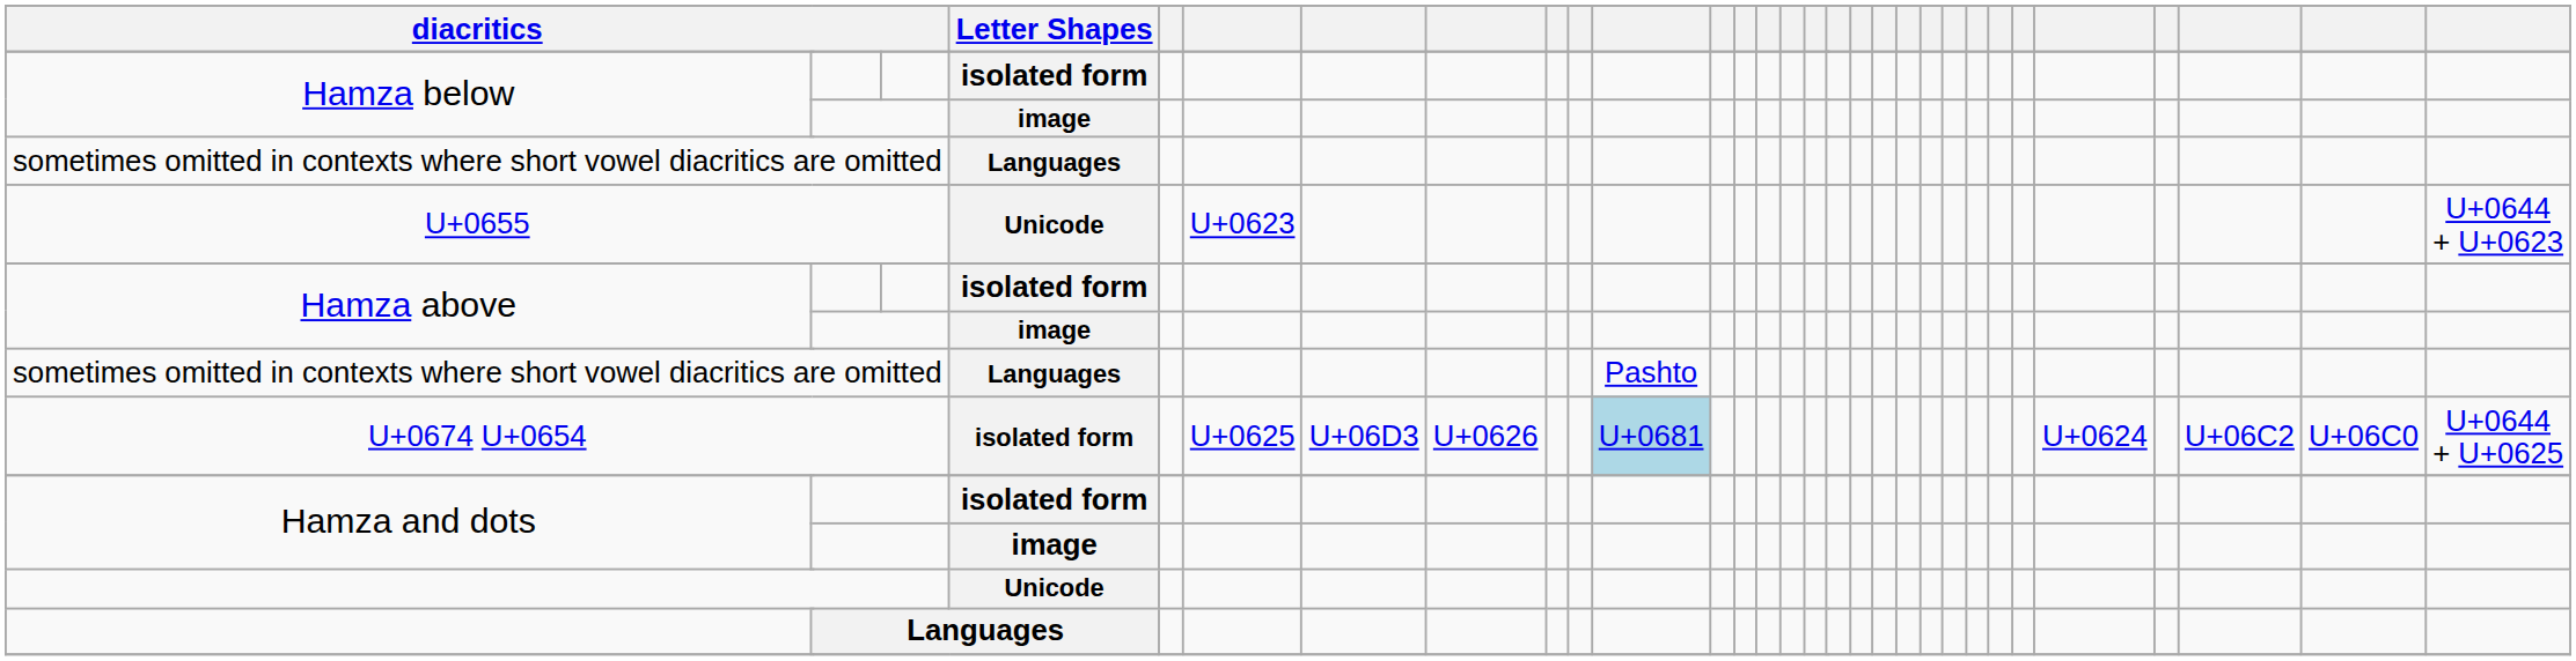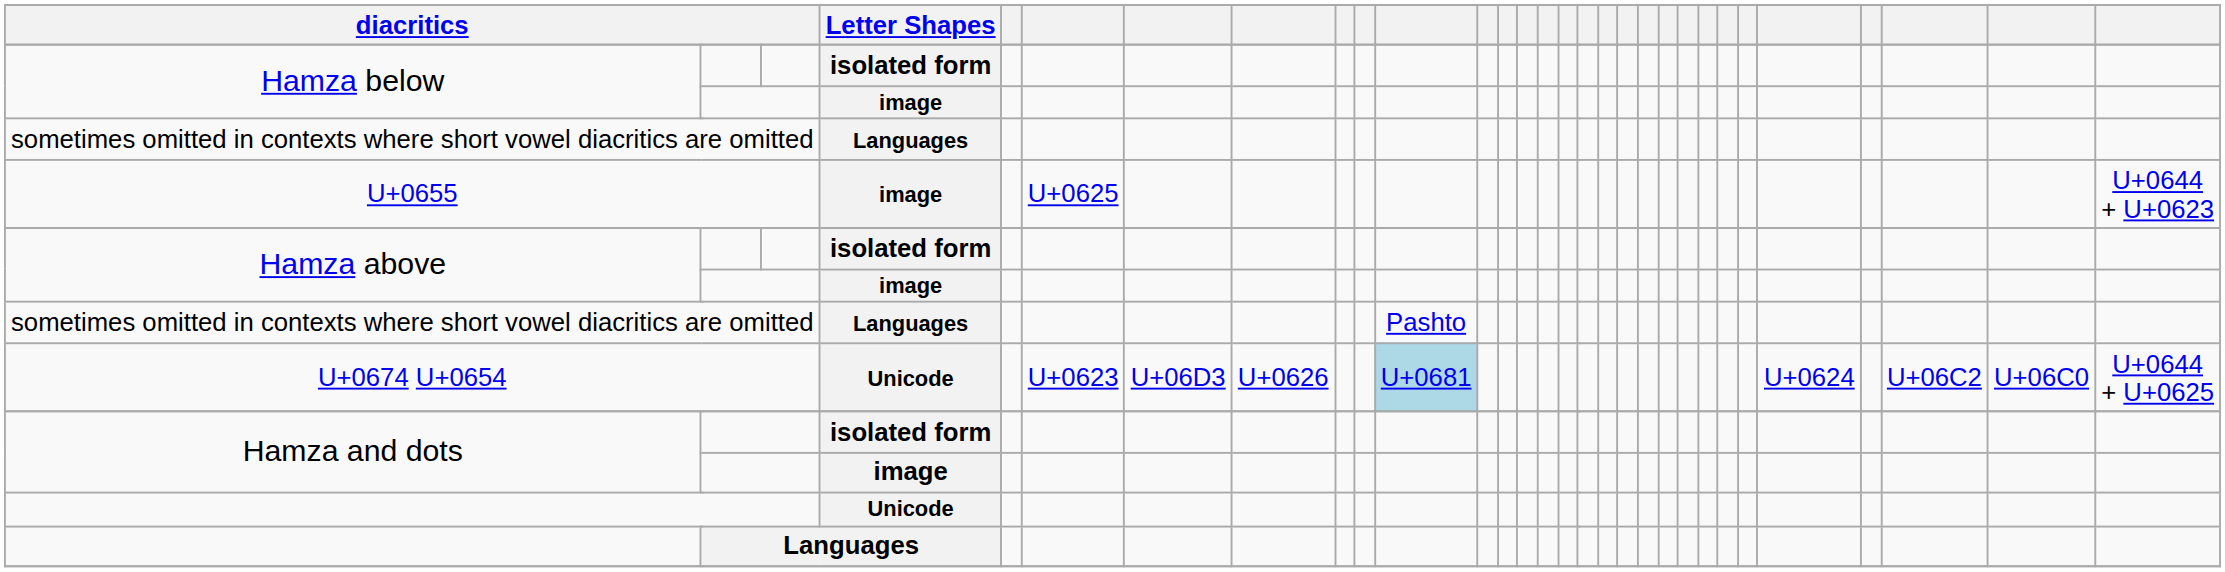 <table class="wikitable" style="text-align:center;">
 <tr>
 </tr>
 <tr>
 <th colspan=4 style="font-size:85%;"><a href='#'>diacritics</a> </th>
 <th colspan=1 style="font-size:85%;"><a href='#'>Letter Shapes</a> </th>
 <th style="font-size:150%;"></th>
 <th style="font-size:150%;"></th>
 <th style="font-size:150%;"></th>
 <th style="font-size:150%;"></th>
 <th style="font-size:150%;"></th>
 <th style="font-size:150%;"></th>
 <th style="font-size:150%;"></th>
 <th style="font-size:150%;"></th>
 <th style="font-size:150%;"></th>
 <th style="font-size:150%;"></th>
 <th style="font-size:150%;"></th>
 <th colspan=2 style="font-size:150%;"></th>
 <th colspan=2 style="font-size:150%;"></th>
 <th style="font-size:150%;"></th>
 <th style="font-size:150%;"></th>
 <th style="font-size:150%;"></th>
 <th style="font-size:150%;"></th>
 <th style="font-size:150%;"></th>
 <th style="font-size:150%;"></th>
 <th style="font-size:150%;"></th>
 <th style="font-size:150%;"></th>
 <th style="font-size:150%;"></th>
 <th style="font-size:150%;"></th>
 <th style="font-size:150%;"></th>
 <th style="font-size:150%;"></th>
 <th style="font-size:150%;"></th>
 </tr>
 <tr>
 </tr>
 <tr>
 <td colspan=2 rowspan=2><a href='#'>Hamza</a> below</td>
 <td style="font-size:150%;"></td>
 <td style="font-size:150%;"></td>
 <th colspan=1 style="font-size:85%;">isolated form</th>
 <td style="font-size:150%;color:#E3E6EB;"></td>
 <td style="font-size:150%;"></td>
 <td style="font-size:150%;color:#E3E6EB;"></td>
 <td style="font-size:150%;color:#E3E6EB;"></td>
 <td style="font-size:150%;color:#E3E6EB;"></td>
 <td style="font-size:150%;color:#E3E6EB;"></td>
 <td style="font-size:150%;color:#E3E6EB;"></td>
 <td style="font-size:150%;color:#E3E6EB;"></td>
 <td style="font-size:150%;color:#E3E6EB;"></td>
 <td style="font-size:150%;color:#E3E6EB;"></td>
 <td style="font-size:150%;color:#E3E6EB;"></td>
 <td colspan=2 style="font-size:150%;color:#E3E6EB;"></td>
 <td colspan=2 style="font-size:150%;color:#E3E6EB;"></td>
 <td style="font-size:150%;color:#E3E6EB;"></td>
 <td style="font-size:150%;color:#E3E6EB;"></td>
 <td style="font-size:150%;color:#E3E6EB;"></td>
 <td style="font-size:150%;color:#E3E6EB;"></td>
 <td style="font-size:150%;color:#E3E6EB;"></td>
 <td style="font-size:150%;color:#E3E6EB;"></td>
 <td style="font-size:150%;color:#E3E6EB;"></td>
 <td style="font-size:150%;color:#E3E6EB;"></td>
 <td style="font-size:150%;color:#E3E6EB;"></td>
 <td style="font-size:150%;color:#E3E6EB;"></td>
 <td style="font-size:150%;color:#E3E6EB;"></td>
 <td style="font-size:150%;color:#E3E6EB;"></td>
 <td style="font-size:150%;"></td>
 </tr>
 <tr style="font-size:85%;">
 <td colspan=2></td>
 <th colspan=1 style="font-size:85%;">image</th>
 <td></td>
 <td></td>
 <td></td>
 <td></td>
 <td></td>
 <td></td>
 <td></td>
 <td></td>
 <td></td>
 <td></td>
 <td></td>
 <td colspan=2></td>
 <td colspan=2></td>
 <td></td>
 <td></td>
 <td></td>
 <td></td>
 <td></td>
 <td></td>
 <td></td>
 <td></td>
 <td></td>
 <td></td>
 <td></td>
 <td></td>
 <td style="white-space:nowrap"></td>
 </tr>
 <tr style="font-size:85%;">
 <td colspan=4>sometimes omitted in contexts where short vowel diacritics are omitted</td>
 <th colspan=1 style="font-size:85%;">Languages</th>
 <td></td>
 <td></td>
 <td></td>
 <td></td>
 <td></td>
 <td></td>
 <td></td>
 <td></td>
 <td></td>
 <td></td>
 <td></td>
 <td colspan=2></td>
 <td colspan=2></td>
 <td></td>
 <td></td>
 <td></td>
 <td></td>
 <td></td>
 <td></td>
 <td></td>
 <td></td>
 <td></td>
 <td></td>
 <td></td>
 <td></td>
 <td style="white-space:nowrap"></td>
 </tr>
 <tr style="font-size:85%;">
 <td colspan=4 style="white-space:nowrap;"> <a href='#'>U+0655</a></td>
-<th colspan=1 style="font-size:85%;">Unicode</th>
+<th colspan=1 style="font-size:85%;">image</th>
 <td></td>
-<td> <a href='#'>U+0623</a></td>
+<td> <a href='#'>U+0625</a></td>
 <td></td>
 <td></td>
 <td></td>
 <td></td>
 <td></td>
 <td></td>
 <td></td>
 <td></td>
 <td></td>
 <td colspan=2></td>
 <td colspan=2></td>
 <td></td>
 <td></td>
 <td></td>
 <td></td>
 <td></td>
 <td></td>
 <td></td>
 <td></td>
 <td></td>
 <td></td>
 <td></td>
 <td></td>
 <td style="white-space:nowrap">  <a href='#'>U+0644</a> <br> +  <a href='#'>U+0623</a></td>
 </tr>
 <tr>
 </tr>
 <tr>
 <td colspan=2 rowspan=2><a href='#'>Hamza</a> above</td>
 <td style="font-size:150%;"></td>
 <td style="font-size:150%;"></td>
 <th colspan=1 style="font-size:85%;">isolated form</th>
 <td style="font-size:150%;color:#E3E6EB;"></td>
 <td style="font-size:150%;"></td>
 <td style="font-size:150%;"></td>
 <td style="font-size:150%;"></td>
 <td style="font-size:150%;color:#E3E6EB;"></td>
 <td style="font-size:150%;color:#E3E6EB;"></td>
 <td style="font-size:150%;"></td>
 <td style="font-size:150%;color:#E3E6EB;"></td>
 <td style="font-size:150%;color:#E3E6EB;"></td>
 <td style="font-size:150%;color:#E3E6EB;"></td>
 <td style="font-size:150%;color:#E3E6EB;"></td>
 <td colspan=2 style="font-size:150%;color:#E3E6EB;"></td>
 <td colspan=2 style="font-size:150%;color:#E3E6EB;"></td>
 <td style="font-size:150%;color:#E3E6EB;"></td>
 <td style="font-size:150%;color:#E3E6EB;"></td>
 <td style="font-size:150%;color:#E3E6EB;"></td>
 <td style="font-size:150%;color:#E3E6EB;"></td>
 <td style="font-size:150%;color:#E3E6EB;"></td>
 <td style="font-size:150%;color:#E3E6EB;"></td>
 <td style="font-size:150%;color:#E3E6EB;"></td>
 <td style="font-size:150%;color:#E3E6EB;"></td>
 <td style="font-size:150%;"></td>
 <td style="font-size:150%;color:#E3E6EB;"></td>
 <td style="font-size:150%;"></td>
 <td style="font-size:150%;"></td>
 <td style="font-size:150%;"></td>
 </tr>
 <tr style="font-size:85%;">
 <td colspan=2></td>
 <th colspan=1 style="font-size:85%;">image</th>
 <td></td>
 <td></td>
 <td></td>
 <td></td>
 <td></td>
 <td></td>
 <td></td>
 <td></td>
 <td></td>
 <td></td>
 <td></td>
 <td colspan=2></td>
 <td colspan=2></td>
 <td></td>
 <td></td>
 <td></td>
 <td></td>
 <td></td>
 <td></td>
 <td></td>
 <td></td>
 <td></td>
 <td></td>
 <td></td>
 <td></td>
 <td style="white-space:nowrap"></td>
 </tr>
 <tr style="font-size:85%;">
 <td colspan=4>sometimes omitted in contexts where short vowel diacritics are omitted</td>
 <th colspan=1 style="font-size:85%;">Languages</th>
 <td></td>
 <td></td>
 <td></td>
 <td></td>
 <td></td>
 <td></td>
 <td> <a href='#'>Pashto</a></td>
 <td></td>
 <td></td>
 <td></td>
 <td></td>
 <td colspan=2></td>
 <td colspan=2></td>
 <td></td>
 <td></td>
 <td></td>
 <td></td>
 <td></td>
 <td></td>
 <td></td>
 <td></td>
 <td></td>
 <td></td>
 <td></td>
 <td></td>
 <td style="white-space:nowrap"></td>
 </tr>
 <tr style="font-size:85%;">
 <td colspan=4 style="white-space:nowrap;"> <a href='#'>U+0674</a>  <a href='#'>U+0654</a> </td>
-<th colspan=1 style="font-size:85%;">isolated form</th>
+<th colspan=1 style="font-size:85%;">Unicode</th>
 <td></td>
-<td> <a href='#'>U+0625</a></td>
+<td> <a href='#'>U+0623</a></td>
 <td> <a href='#'>U+06D3</a></td>
 <td>  <a href='#'>U+0626</a></td>
 <td></td>
 <td></td>
 <td style="background: lightblue;">  <a href='#'>U+0681</a></td>
 <td></td>
 <td></td>
 <td></td>
 <td></td>
 <td colspan=2></td>
 <td colspan=2></td>
 <td></td>
 <td></td>
 <td></td>
 <td></td>
 <td></td>
 <td></td>
 <td></td>
 <td></td>
 <td>  <a href='#'>U+0624</a></td>
 <td></td>
 <td>  <a href='#'>U+06C2</a></td>
 <td>  <a href='#'>U+06C0</a></td>
 <td style="white-space:nowrap">  <a href='#'>U+0644</a> <br> +  <a href='#'>U+0625</a></td>
 </tr>
 <tr>
 </tr>
 <tr>
 <td colspan=2 rowspan=2>Hamza and dots</td>
 <td colspan=2 style="font-size:200%;"></td>
 <th colspan=1 style="font-size:85%;">isolated form</th>
 <td style="font-size:150%;color:#E3E6EB;"></td>
 <td style="font-size:150%;color:#E3E6EB;"></td>
 <td style="font-size:150%;color:#E3E6EB;"></td>
 <td style="font-size:150%;color:#E3E6EB;"></td>
 <td style="font-size:150%;color:#E3E6EB;"></td>
 <td style="font-size:150%;color:#E3E6EB;"></td>
 <td style="font-size:150%;color:#E3E6EB;"></td>
 <td style="font-size:150%;color:#E3E6EB;"></td>
 <td style="font-size:150%;color:#E3E6EB;"></td>
 <td style="font-size:150%;color:#E3E6EB;"></td>
 <td style="font-size:150%;color:#E3E6EB;"></td>
 <td colspan=2 style="font-size:150%;color:#E3E6EB;"></td>
 <td colspan=2 style="font-size:150%;color:#E3E6EB;"></td>
 <td style="font-size:150%;color:#E3E6EB;"></td>
 <td style="font-size:150%;color:#E3E6EB;"></td>
 <td style="font-size:150%;color:#E3E6EB;"></td>
 <td style="font-size:150%;color:#E3E6EB;"></td>
 <td style="font-size:150%;color:#E3E6EB;"></td>
 <td style="font-size:150%;color:#E3E6EB;"></td>
 <td style="font-size:150%;color:#E3E6EB;"></td>
 <td style="font-size:150%;color:#E3E6EB;"></td>
 <td style="font-size:150%;color:#E3E6EB;"></td>
 <td style="font-size:150%;color:#E3E6EB;"></td>
 <td style="font-size:150%;color:#E3E6EB;"></td>
 <td style="font-size:150%;color:#E3E6EB;"></td>
 <td style="font-size:150%;color:#E3E6EB;"></td>
 </tr>
 <tr>
 <td colspan=2></td>
 <th colspan=1 style="font-size:85%;">image</th>
 <td></td>
 <td></td>
 <td></td>
 <td></td>
 <td></td>
 <td></td>
 <td></td>
 <td></td>
 <td></td>
 <td></td>
 <td></td>
 <td colspan=2></td>
 <td colspan=2></td>
 <td></td>
 <td></td>
 <td></td>
 <td></td>
 <td></td>
 <td></td>
 <td></td>
 <td></td>
 <td></td>
 <td></td>
 <td></td>
 <td></td>
 <td style="white-space:nowrap"></td>
 </tr>
 <tr style="font-size:85%;">
 <td colspan=4 style="white-space:nowrap;"></td>
 <th colspan=1 style="font-size:85%;">Unicode</th>
 <td></td>
 <td></td>
 <td></td>
 <td></td>
 <td></td>
 <td></td>
 <td></td>
 <td></td>
 <td></td>
 <td></td>
 <td></td>
 <td colspan=2></td>
 <td colspan=2></td>
 <td></td>
 <td></td>
 <td></td>
 <td></td>
 <td></td>
 <td></td>
 <td></td>
 <td></td>
 <td></td>
 <td></td>
 <td></td>
 <td></td>
 <td style="white-space:nowrap"></td>
 </tr>
 <tr style="font-size:85%;">
 <td colspan=2></td>
 <th colspan=3>Languages</th>
 <td></td>
 <td></td>
 <td></td>
 <td></td>
 <td></td>
 <td></td>
 <td></td>
 <td></td>
 <td></td>
 <td></td>
 <td></td>
 <td colspan=2></td>
 <td colspan=2></td>
 <td></td>
 <td></td>
 <td></td>
 <td></td>
 <td></td>
 <td></td>
 <td></td>
 <td></td>
 <td></td>
 <td></td>
 <td></td>
 <td></td>
 <td style="white-space:nowrap"></td>
 </tr>
 <tr>
 </tr>
 </table>
